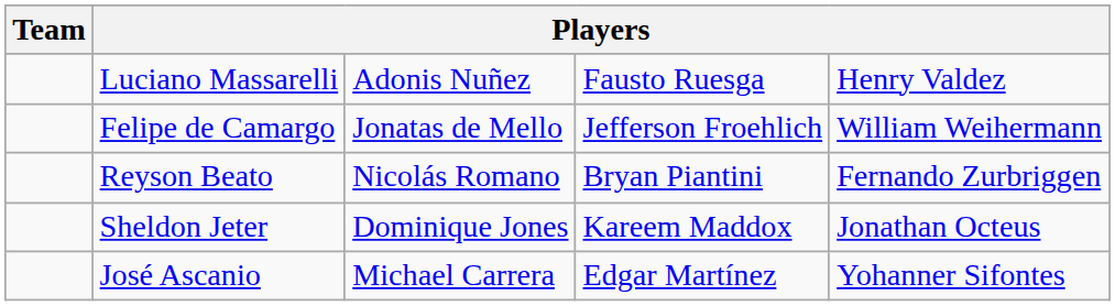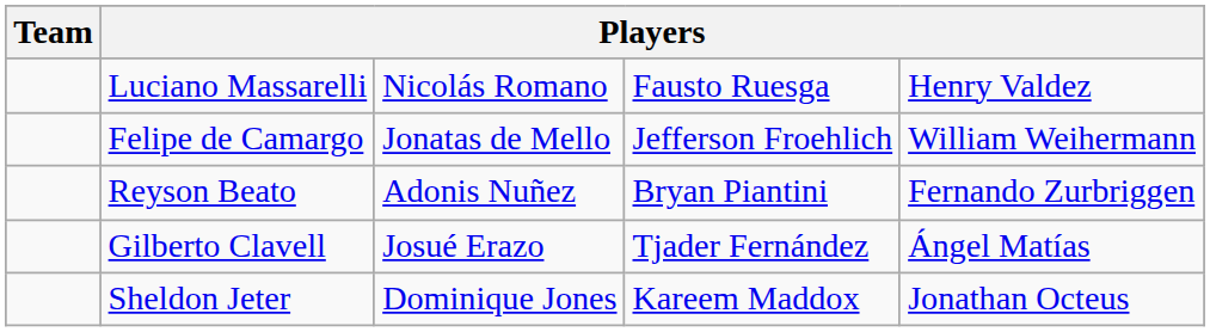 <table class="wikitable sortable">
 <tr>
 <th>Team</th>
 <th width=220px colspan=4>Players</th>
 </tr>
 <tr>
 <td></td>
 <td><a href='#'>Luciano Massarelli</a></td>
-<td><a href='#'>Adonis Nuñez</a></td>
+<td><a href='#'>Nicolás Romano</a></td>
 <td><a href='#'>Fausto Ruesga</a></td>
 <td><a href='#'>Henry Valdez</a></td>
 </tr>
 <tr>
 <td></td>
 <td><a href='#'>Felipe de Camargo</a></td>
 <td><a href='#'>Jonatas de Mello</a></td>
 <td><a href='#'>Jefferson Froehlich</a></td>
 <td><a href='#'>William Weihermann</a></td>
 </tr>
 <tr>
 <td></td>
 <td><a href='#'>Reyson Beato</a></td>
-<td><a href='#'>Nicolás Romano</a></td>
+<td><a href='#'>Adonis Nuñez</a></td>
 <td><a href='#'>Bryan Piantini</a></td>
 <td><a href='#'>Fernando Zurbriggen</a></td>
+</tr>
+<tr>
+<td></td>
+<td><a href='#'>Gilberto Clavell</a></td>
+<td><a href='#'>Josué Erazo</a></td>
+<td><a href='#'>Tjader Fernández</a></td>
+<td><a href='#'>Ángel Matías</a></td>
 </tr>
 <tr>
 <td></td>
 <td><a href='#'>Sheldon Jeter</a></td>
 <td><a href='#'>Dominique Jones</a></td>
 <td><a href='#'>Kareem Maddox</a></td>
 <td><a href='#'>Jonathan Octeus</a></td>
 </tr>
-<tr>
-<td></td>
-<td><a href='#'>José Ascanio</a></td>
-<td><a href='#'>Michael Carrera</a></td>
-<td><a href='#'>Edgar Martínez</a></td>
-<td><a href='#'>Yohanner Sifontes</a></td>
-</tr>
 </table>
